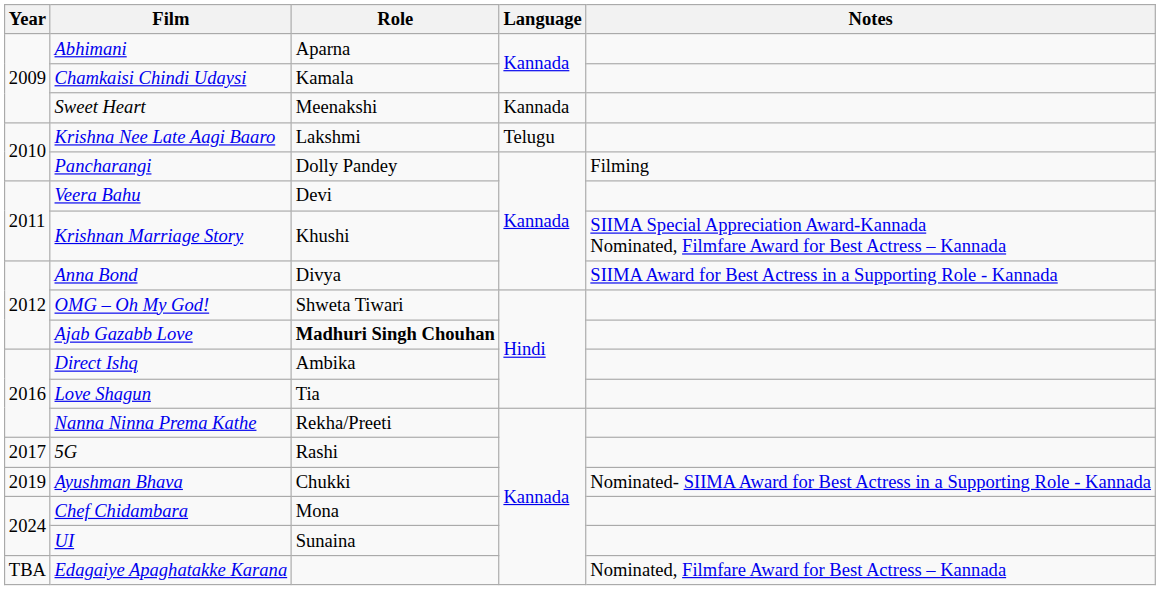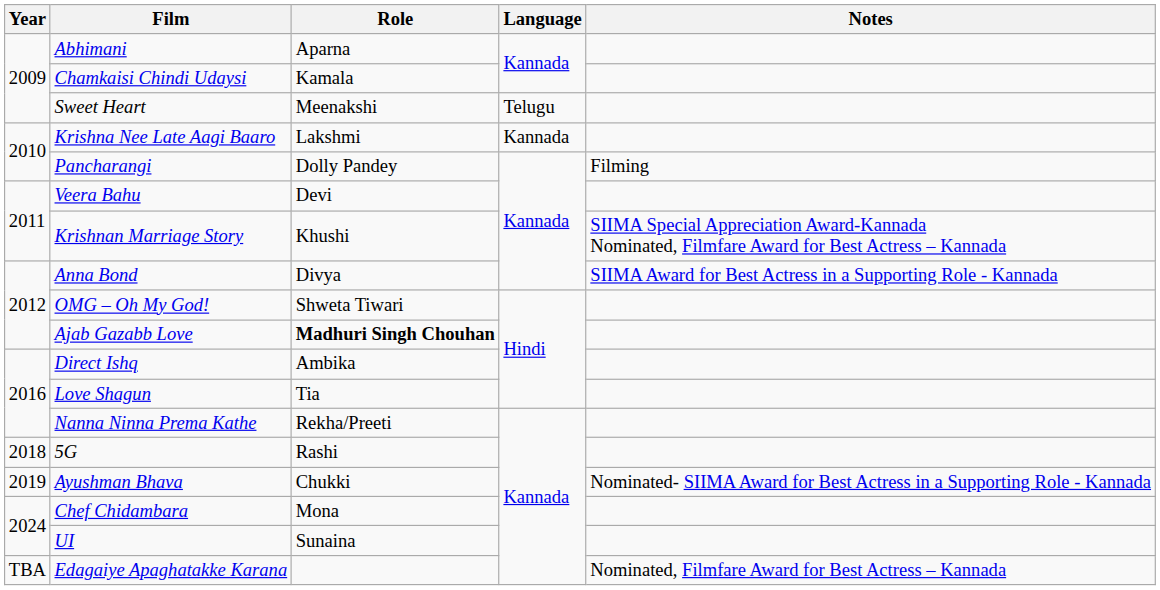 <table class="wikitable sortable">
 <tr>
 <th>Year</th>
 <th>Film</th>
 <th>Role</th>
 <th>Language</th>
 <th class="unsortable">Notes</th>
 </tr>
 <tr>
 <td rowspan="3">2009</td>
 <td><em><a href='#'>Abhimani</a></em></td>
 <td>Aparna</td>
 <td rowspan="2"><a href='#'>Kannada</a></td>
 <td></td>
 </tr>
 <tr>
 <td><em><a href='#'>Chamkaisi Chindi Udaysi</a></em></td>
 <td>Kamala</td>
 <td></td>
 </tr>
 <tr>
 <td><em>Sweet Heart</em></td>
 <td>Meenakshi</td>
-<td>Kannada</td>
+<td>Telugu</td>
 <td></td>
 </tr>
 <tr>
 <td rowspan="2">2010</td>
 <td><em><a href='#'>Krishna Nee Late Aagi Baaro</a></em></td>
 <td>Lakshmi</td>
-<td>Telugu</td>
+<td>Kannada</td>
 <td></td>
 </tr>
 <tr>
 <td><em><a href='#'>Pancharangi</a></em></td>
 <td>Dolly Pandey</td>
 <td rowspan="4"><a href='#'>Kannada</a></td>
 <td>Filming</td>
 </tr>
 <tr>
 <td rowspan="2">2011</td>
 <td><em><a href='#'>Veera Bahu</a></em></td>
 <td>Devi</td>
 <td></td>
 </tr>
 <tr>
 <td><em><a href='#'>Krishnan Marriage Story</a></em></td>
 <td>Khushi</td>
 <td><a href='#'>SIIMA Special Appreciation Award-Kannada</a> <br> Nominated, <a href='#'>Filmfare Award for Best Actress – Kannada</a></td>
 </tr>
 <tr>
 <td rowspan="3">2012</td>
 <td><em><a href='#'>Anna Bond</a></em></td>
 <td>Divya</td>
 <td><a href='#'>SIIMA Award for Best Actress in a Supporting Role - Kannada</a></td>
 </tr>
 <tr>
 <td><em><a href='#'>OMG – Oh My God!</a></em></td>
 <td>Shweta Tiwari</td>
 <td rowspan="4"><a href='#'>Hindi</a></td>
 <td></td>
 </tr>
 <tr>
 <td><em><a href='#'>Ajab Gazabb Love</a></em></td>
 <td><strong>Madhuri Singh Chouhan</strong></td>
 <td></td>
 </tr>
 <tr>
 <td rowspan="3">2016</td>
 <td><em><a href='#'>Direct Ishq</a></em></td>
 <td>Ambika</td>
 <td></td>
 </tr>
 <tr>
 <td><em><a href='#'>Love Shagun</a></em></td>
 <td>Tia</td>
 <td></td>
 </tr>
 <tr>
 <td><em><a href='#'>Nanna Ninna Prema Kathe</a></em></td>
 <td>Rekha/Preeti</td>
 <td rowspan="6"><a href='#'>Kannada</a></td>
 <td></td>
 </tr>
 <tr>
-<td>2017</td>
+<td>2018</td>
 <td><em>5G</em></td>
 <td>Rashi</td>
 <td></td>
 </tr>
 <tr>
 <td>2019</td>
 <td><em><a href='#'>Ayushman Bhava</a></em></td>
 <td>Chukki</td>
 <td>Nominated- <a href='#'>SIIMA Award for Best Actress in a Supporting Role - Kannada</a></td>
 </tr>
 <tr>
 <td rowspan="2">2024</td>
 <td><em><a href='#'>Chef Chidambara</a></em></td>
 <td>Mona</td>
 <td></td>
 </tr>
 <tr>
 <td><em><a href='#'>UI</a></em></td>
 <td>Sunaina</td>
 <td></td>
 </tr>
 <tr>
 <td>TBA</td>
 <td><em><a href='#'>Edagaiye Apaghatakke Karana</a></em></td>
 <td></td>
 <td>Nominated, <a href='#'>Filmfare Award for Best Actress – Kannada</a></td>
 </tr>
 </table>
